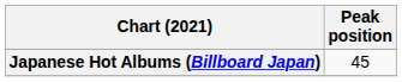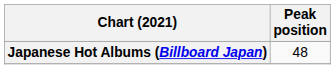 <table class="wikitable sortable plainrowheaders" style="text-align:center">
 <tr>
 <th scope="col">Chart (2021)</th>
 <th scope="col">Peak<br>position</th>
 </tr>
 <tr>
 </tr>
 <tr>
 </tr>
 <tr>
 </tr>
 <tr>
 </tr>
 <tr>
 <th scope="row">Japanese Hot Albums (<em><a href='#'>Billboard Japan</a></em>)</th>
-<td>45</td>
+<td>48</td>
 </tr>
 <tr>
 </tr>
 <tr>
 </tr>
 <tr>
 </tr>
 <tr>
 </tr>
 <tr>
 </tr>
 </table>
